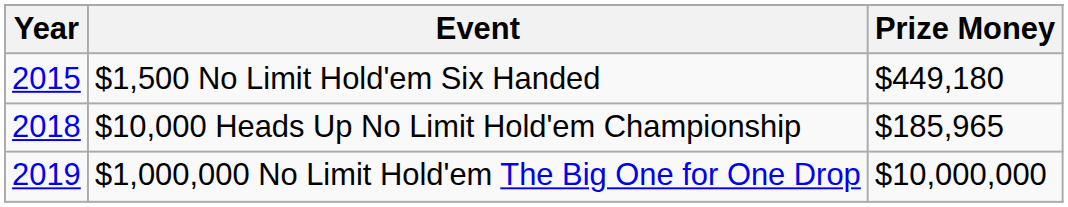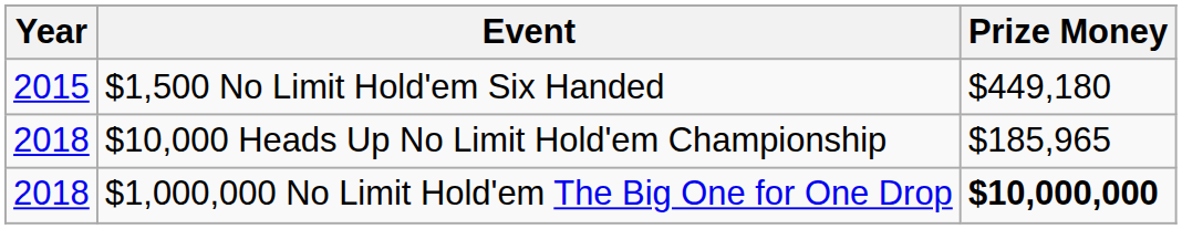 <table class="wikitable">
 <tr>
 </tr>
 <tr>
 <th>Year</th>
 <th>Event</th>
 <th>Prize Money</th>
 </tr>
 <tr>
 <td><a href='#'>2015</a></td>
 <td>$1,500 No Limit Hold'em Six Handed</td>
 <td>$449,180</td>
 </tr>
 <tr>
 <td><a href='#'>2018</a></td>
 <td>$10,000 Heads Up No Limit Hold'em Championship</td>
 <td>$185,965</td>
 </tr>
 <tr>
-<td><a href='#'>2019</a></td>
+<td><a href='#'>2018</a></td>
 <td>$1,000,000 No Limit Hold'em <a href='#'>The Big One for One Drop</a></td>
-<td>$10,000,000</td>
+<td><strong>$10,000,000</strong></td>
 </tr>
 </table>
